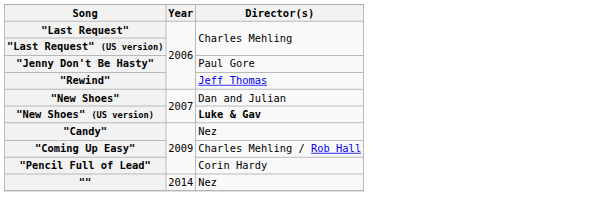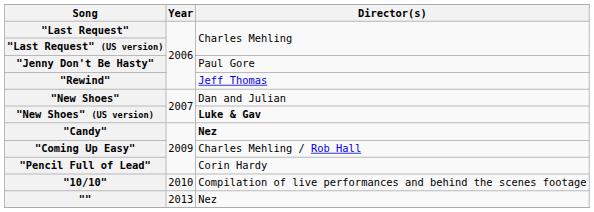 <table class="wikitable plainrowheaders">
 <tr>
 </tr>
 <tr>
 <th>Song</th>
 <th>Year</th>
 <th>Director(s)</th>
 </tr>
 <tr>
 <th scope="row">"Last Request"</th>
 <td rowspan="4">2006</td>
 <td rowspan="2">Charles Mehling</td>
 </tr>
 <tr>
 <th scope="row">"Last Request" <small>(US version)</small></th>
 </tr>
 <tr>
 <th scope="row">"Jenny Don't Be Hasty"</th>
 <td>Paul Gore</td>
 </tr>
 <tr>
 <th scope="row">"Rewind"</th>
 <td><a href='#'>Jeff Thomas</a></td>
 </tr>
 <tr>
 <th scope="row">"New Shoes"</th>
 <td rowspan="2">2007</td>
 <td>Dan and Julian</td>
 </tr>
 <tr>
 <th scope="row">"New Shoes" <small>(US version)</small></th>
 <td><strong>Luke & Gav</strong></td>
 </tr>
 <tr>
 <th scope="row">"Candy"</th>
 <td rowspan="3">2009</td>
-<td>Nez</td>
+<td><strong>Nez</strong></td>
 </tr>
 <tr>
 <th scope="row">"Coming Up Easy"</th>
 <td>Charles Mehling / <a href='#'>Rob Hall</a></td>
 </tr>
 <tr>
 <th scope="row">"Pencil Full of Lead"</th>
 <td>Corin Hardy</td>
 </tr>
 <tr>
+<th scope="row">"10/10"</th>
+<td>2010</td>
+<td>Compilation of live performances and behind the scenes footage</td>
+</tr>
+<tr>
 <th scope="row">""</th>
-<td>2014</td>
+<td>2013</td>
 <td>Nez</td>
 </tr>
 <tr>
 </tr>
 </table>
